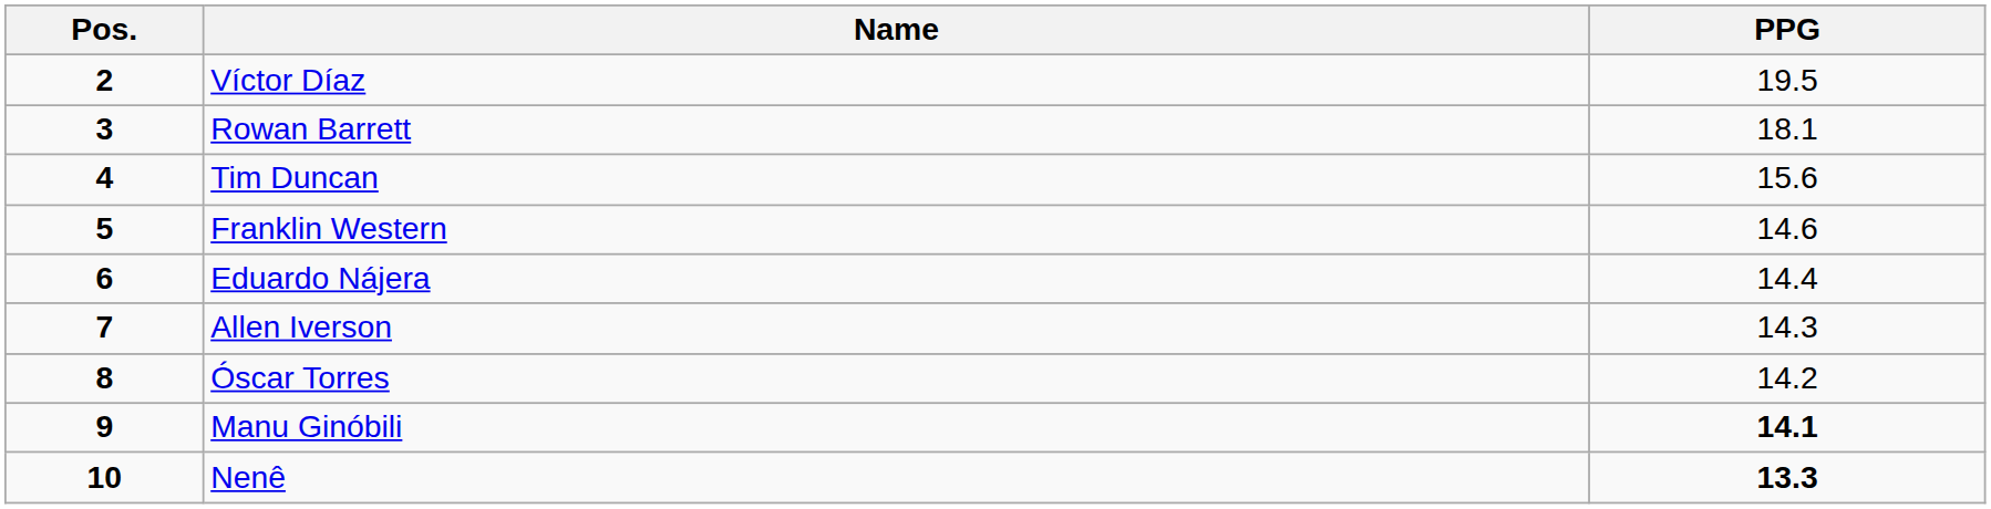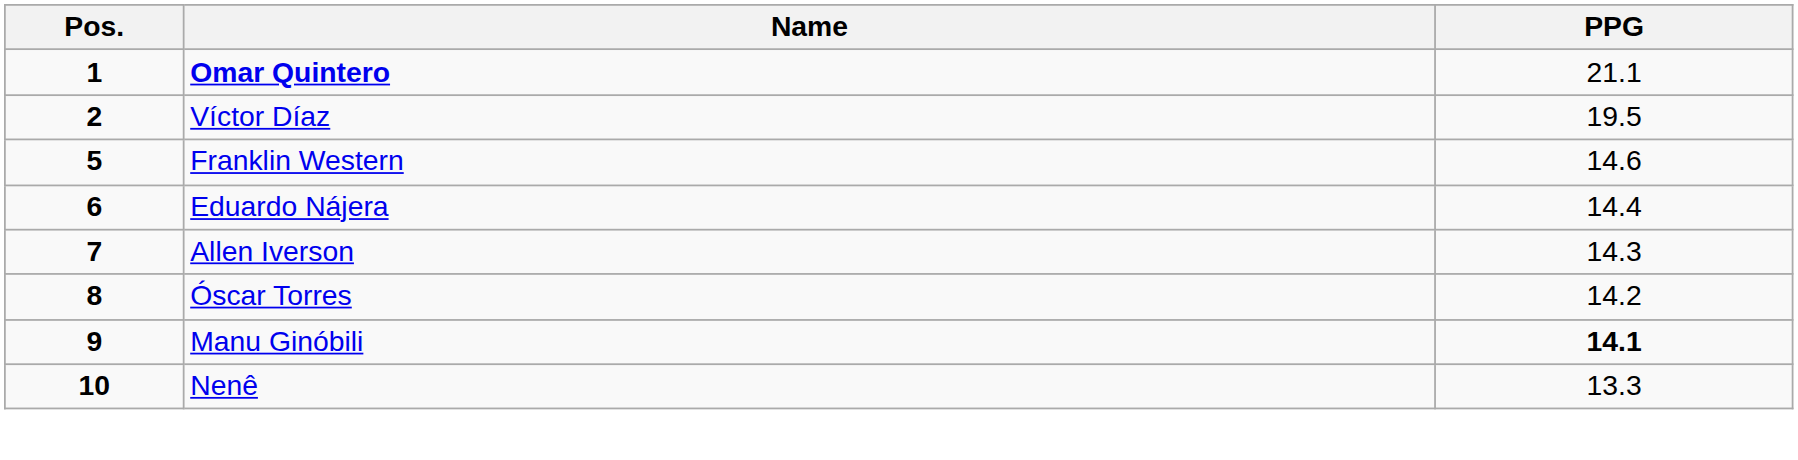 <table class=wikitable width="80%">
 <tr>
 <th width="10%">Pos.</th>
 <th width="70%">Name</th>
 <th width="20%">PPG</th>
 </tr>
 <tr>
+<td align=center><strong>1</strong></td>
+<td> <strong><a href='#'>Omar Quintero</a></strong></td>
+<td align=center>21.1</td>
+</tr>
+<tr>
 <td align=center><strong>2</strong></td>
 <td> <a href='#'>Víctor Díaz</a></td>
 <td align=center>19.5</td>
-</tr>
-<tr>
-<td align=center><strong>3</strong></td>
-<td> <a href='#'>Rowan Barrett</a></td>
-<td align=center>18.1</td>
-</tr>
-<tr>
-<td align=center><strong>4</strong></td>
-<td> <a href='#'>Tim Duncan</a></td>
-<td align=center>15.6</td>
 </tr>
 <tr>
 <td align=center><strong>5</strong></td>
 <td> <a href='#'>Franklin Western</a></td>
 <td align=center>14.6</td>
 </tr>
 <tr>
 <td align=center><strong>6</strong></td>
 <td> <a href='#'>Eduardo Nájera</a></td>
 <td align=center>14.4</td>
 </tr>
 <tr>
 <td align=center><strong>7</strong></td>
 <td> <a href='#'>Allen Iverson</a></td>
 <td align=center>14.3</td>
 </tr>
 <tr>
 <td align=center><strong>8</strong></td>
 <td> <a href='#'>Óscar Torres</a></td>
 <td align=center>14.2</td>
 </tr>
 <tr>
 <td align=center><strong>9</strong></td>
 <td> <a href='#'>Manu Ginóbili</a></td>
 <td align=center><strong>14.1</strong></td>
 </tr>
 <tr>
 <td align=center><strong>10</strong></td>
 <td> <a href='#'>Nenê</a></td>
-<td align=center><strong>13.3</strong></td>
+<td align=center>13.3</td>
 </tr>
 </table>
